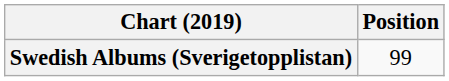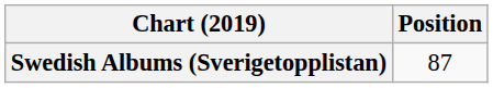 <table class="wikitable plainrowheaders" style="text-align:center">
 <tr>
 <th scope="col">Chart (2019)</th>
 <th scope="col">Position</th>
 </tr>
 <tr>
 <th scope="row">Swedish Albums (Sverigetopplistan)</th>
-<td>99</td>
+<td>87</td>
 </tr>
 </table>
